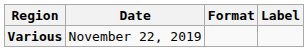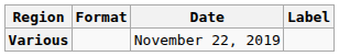 <table class="wikitable plainrowheaders">
 <tr>
 <th>Region</th>
+<th>Format</th>
 <th>Date</th>
-<th>Format</th>
 <th>Label</th>
 </tr>
 <tr>
 <th scope="row">Various</th>
+<td></td>
 <td>November 22, 2019</td>
-<td></td>
 <td></td>
 </tr>
 </table>
